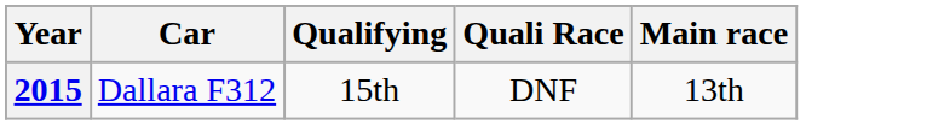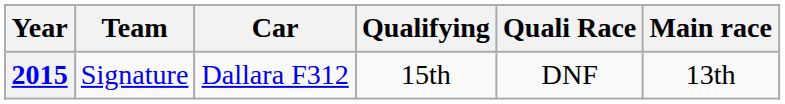 <table class="wikitable" style="text-align:center; font-size:90%">
 <tr>
 <th>Year</th>
+<th>Team</th>
 <th>Car</th>
 <th>Qualifying</th>
 <th>Quali Race</th>
 <th>Main race</th>
 </tr>
 <tr>
 <th><a href='#'>2015</a></th>
+<td align="left"> <a href='#'>Signature</a></td>
 <td align="left"><a href='#'>Dallara F312</a></td>
 <td>15th</td>
 <td>DNF</td>
 <td>13th</td>
 </tr>
 </table>
